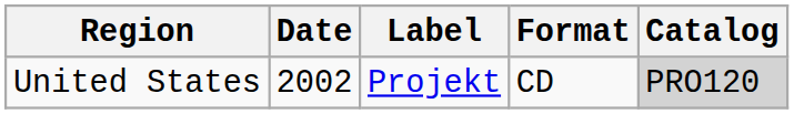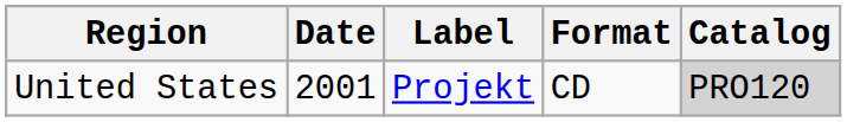 <table class="wikitable">
 <tr>
 <th>Region</th>
 <th>Date</th>
 <th>Label</th>
 <th>Format</th>
 <th>Catalog</th>
 </tr>
 <tr>
 <td>United States</td>
-<td>2002</td>
+<td>2001</td>
 <td><a href='#'>Projekt</a></td>
 <td>CD</td>
 <td style="background: lightgrey;">PRO120</td>
 </tr>
 </table>
